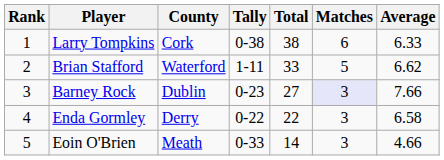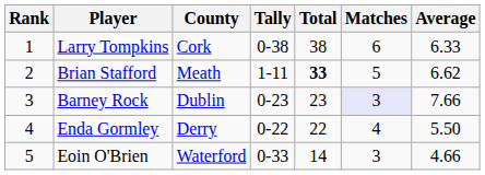 <table class="wikitable">
 <tr>
 <th>Rank</th>
 <th>Player</th>
 <th>County</th>
 <th>Tally</th>
 <th>Total</th>
 <th>Matches</th>
 <th>Average</th>
 </tr>
 <tr>
 <td rowspan=1 align=center>1</td>
 <td><a href='#'>Larry Tompkins</a></td>
 <td><a href='#'>Cork</a></td>
 <td align=center>0-38</td>
 <td align=center>38</td>
 <td align=center>6</td>
 <td align=center>6.33</td>
 </tr>
 <tr>
 <td rowspan=1 align=center>2</td>
 <td><a href='#'>Brian Stafford</a></td>
-<td><a href='#'>Waterford</a></td>
+<td><a href='#'>Meath</a></td>
 <td align=center>1-11</td>
-<td align=center>33</td>
+<td align=center><strong>33</strong></td>
 <td align=center>5</td>
 <td align=center>6.62</td>
 </tr>
 <tr>
 <td rowspan=1 align=center>3</td>
 <td><a href='#'>Barney Rock</a></td>
 <td><a href='#'>Dublin</a></td>
 <td align=center>0-23</td>
-<td align=center>27</td>
+<td align=center>23</td>
 <td align=center style="background: lavender;">3</td>
 <td align=center>7.66</td>
 </tr>
 <tr>
 <td rowspan=1 align=center>4</td>
 <td><a href='#'>Enda Gormley</a></td>
 <td><a href='#'>Derry</a></td>
 <td align=center>0-22</td>
 <td align=center>22</td>
-<td align=center>3</td>
-<td align=center>6.58</td>
+<td align=center>4</td>
+<td align=center>5.50</td>
 </tr>
 <tr>
 <td rowspan=1 align=center>5</td>
 <td>Eoin O'Brien</td>
-<td><a href='#'>Meath</a></td>
+<td><a href='#'>Waterford</a></td>
 <td align=center>0-33</td>
 <td align=center>14</td>
 <td align=center>3</td>
 <td align=center>4.66</td>
 </tr>
 </table>
